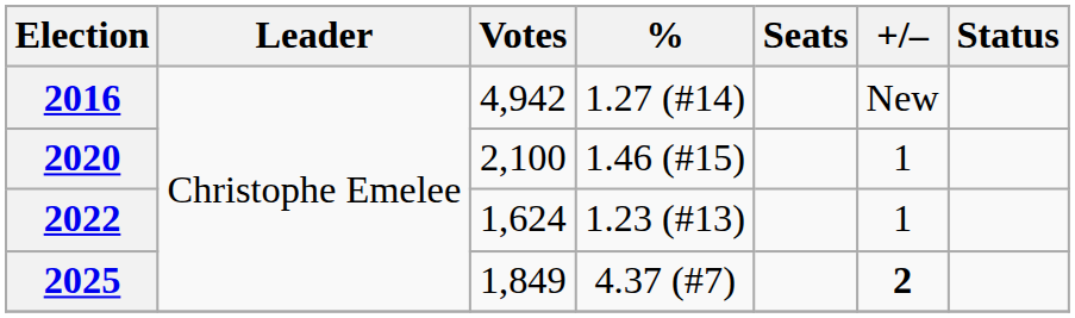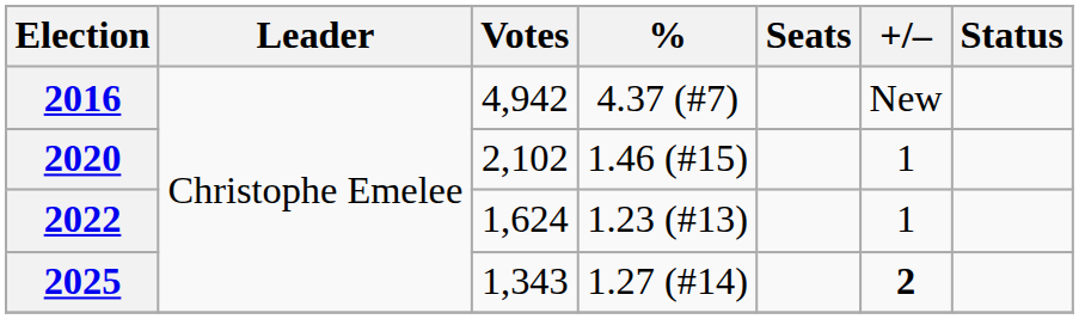 <table class=wikitable style=text-align:center>
 <tr>
 <th>Election</th>
 <th>Leader</th>
 <th>Votes</th>
 <th>%</th>
 <th>Seats</th>
 <th>+/–</th>
 <th>Status</th>
 </tr>
 <tr>
 <th><a href='#'>2016</a></th>
 <td rowspan=4>Christophe Emelee</td>
 <td>4,942</td>
-<td>1.27 (#14)</td>
+<td>4.37 (#7)</td>
 <td></td>
 <td>New</td>
 <td></td>
 </tr>
 <tr>
 <th><a href='#'>2020</a></th>
-<td>2,100</td>
+<td>2,102</td>
 <td>1.46 (#15)</td>
 <td></td>
 <td> 1</td>
 <td></td>
 </tr>
 <tr>
 <th><a href='#'>2022</a></th>
 <td>1,624</td>
 <td>1.23 (#13)</td>
 <td></td>
 <td> 1</td>
 <td></td>
 </tr>
 <tr>
 <th><a href='#'>2025</a></th>
-<td>1,849</td>
-<td>4.37 (#7)</td>
+<td>1,343</td>
+<td>1.27 (#14)</td>
 <td></td>
 <td><strong> 2</strong></td>
 <td></td>
 </tr>
 <tr>
 </tr>
 </table>
